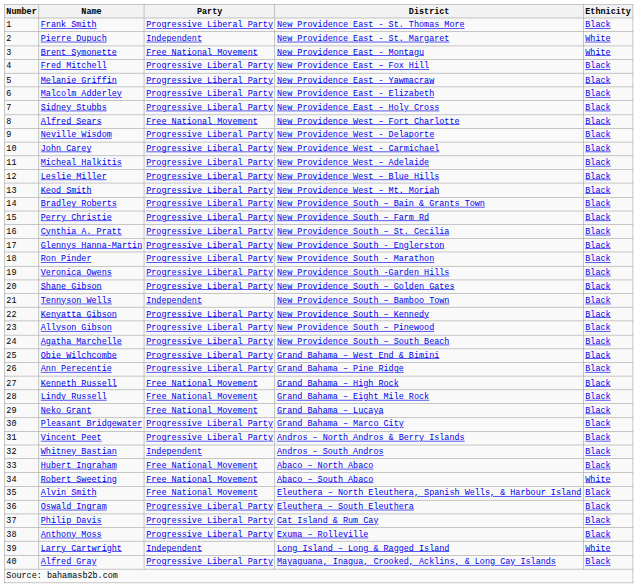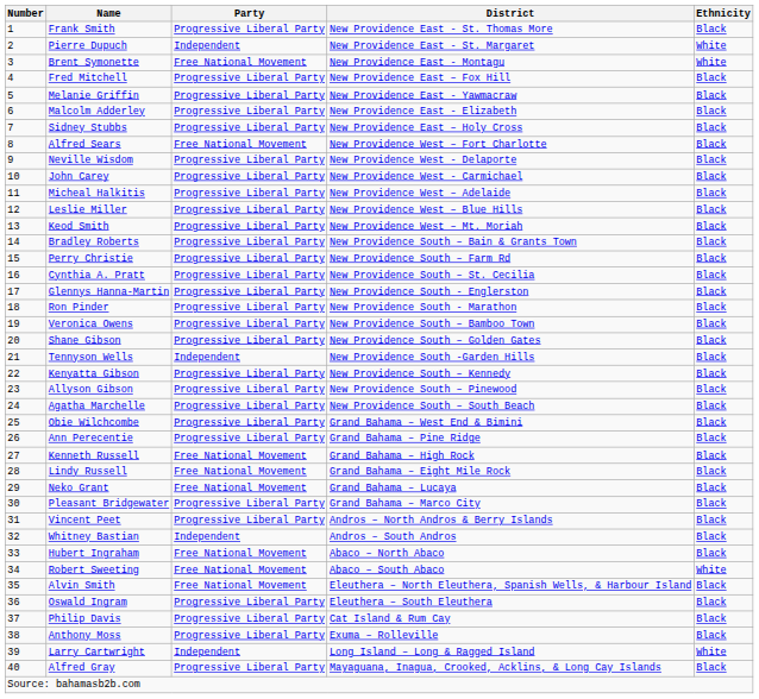 <table class="sortable wikitable sortable">
 <tr>
 <th>Number</th>
 <th>Name</th>
 <th>Party</th>
 <th>District</th>
 <th>Ethnicity</th>
 </tr>
 <tr>
 <td>1</td>
 <td><a href='#'>Frank Smith</a></td>
 <td><a href='#'>Progressive Liberal Party</a></td>
 <td><a href='#'>New Providence East - St. Thomas More</a></td>
 <td><a href='#'>Black</a></td>
 </tr>
 <tr>
 <td>2</td>
 <td><a href='#'>Pierre Dupuch</a></td>
 <td><a href='#'>Independent</a></td>
 <td><a href='#'>New Providence East - St. Margaret</a></td>
 <td><a href='#'>White</a></td>
 </tr>
 <tr>
 <td>3</td>
 <td><a href='#'>Brent Symonette</a></td>
 <td><a href='#'>Free National Movement</a></td>
 <td><a href='#'>New Providence East - Montagu</a></td>
 <td><a href='#'>White</a></td>
 </tr>
 <tr>
 <td>4</td>
 <td><a href='#'>Fred Mitchell</a></td>
 <td><a href='#'>Progressive Liberal Party</a></td>
 <td><a href='#'>New Providence East&nbsp;– Fox Hill</a></td>
 <td><a href='#'>Black</a></td>
 </tr>
 <tr>
 <td>5</td>
 <td><a href='#'>Melanie Griffin</a></td>
 <td><a href='#'>Progressive Liberal Party</a></td>
 <td><a href='#'>New Providence East - Yawmacraw</a></td>
 <td><a href='#'>Black</a></td>
 </tr>
 <tr>
 <td>6</td>
 <td><a href='#'>Malcolm Adderley</a></td>
 <td><a href='#'>Progressive Liberal Party</a></td>
 <td><a href='#'>New Providence East - Elizabeth</a></td>
 <td><a href='#'>Black</a></td>
 </tr>
 <tr>
 <td>7</td>
 <td><a href='#'>Sidney Stubbs</a></td>
 <td><a href='#'>Progressive Liberal Party</a></td>
 <td><a href='#'>New Providence East&nbsp;– Holy Cross</a></td>
 <td><a href='#'>Black</a></td>
 </tr>
 <tr>
 <td>8</td>
 <td><a href='#'>Alfred Sears</a></td>
 <td><a href='#'>Free National Movement</a></td>
 <td><a href='#'>New Providence West – Fort Charlotte</a></td>
 <td><a href='#'>Black</a></td>
 </tr>
 <tr>
 <td>9</td>
 <td><a href='#'>Neville Wisdom</a></td>
 <td><a href='#'>Progressive Liberal Party</a></td>
 <td><a href='#'>New Providence West - Delaporte</a></td>
 <td><a href='#'>Black</a></td>
 </tr>
 <tr>
 <td>10</td>
 <td><a href='#'>John Carey</a></td>
 <td><a href='#'>Progressive Liberal Party</a></td>
 <td><a href='#'>New Providence West - Carmichael</a></td>
 <td><a href='#'>Black</a></td>
 </tr>
 <tr>
 <td>11</td>
 <td><a href='#'>Micheal Halkitis</a></td>
 <td><a href='#'>Progressive Liberal Party</a></td>
 <td><a href='#'>New Providence West&nbsp;– Adelaide</a></td>
 <td><a href='#'>Black</a></td>
 </tr>
 <tr>
 <td>12</td>
 <td><a href='#'>Leslie Miller</a></td>
 <td><a href='#'>Progressive Liberal Party</a></td>
 <td><a href='#'>New Providence West&nbsp;– Blue Hills</a></td>
 <td><a href='#'>Black</a></td>
 </tr>
 <tr>
 <td>13</td>
 <td><a href='#'>Keod Smith</a></td>
 <td><a href='#'>Progressive Liberal Party</a></td>
 <td><a href='#'>New Providence West&nbsp;– Mt. Moriah</a></td>
 <td><a href='#'>Black</a></td>
 </tr>
 <tr>
 <td>14</td>
 <td><a href='#'>Bradley Roberts</a></td>
 <td><a href='#'>Progressive Liberal Party</a></td>
 <td><a href='#'>New Providence South&nbsp;– Bain & Grants Town</a></td>
 <td><a href='#'>Black</a></td>
 </tr>
 <tr>
 <td>15</td>
 <td><a href='#'>Perry Christie</a></td>
 <td><a href='#'>Progressive Liberal Party</a></td>
 <td><a href='#'>New Providence South&nbsp;– Farm Rd</a></td>
 <td><a href='#'>Black</a></td>
 </tr>
 <tr>
 <td>16</td>
 <td><a href='#'>Cynthia A. Pratt</a></td>
 <td><a href='#'>Progressive Liberal Party</a></td>
 <td><a href='#'>New Providence South&nbsp;– St. Cecilia</a></td>
 <td><a href='#'>Black</a></td>
 </tr>
 <tr>
 <td>17</td>
 <td><a href='#'>Glennys Hanna-Martin</a></td>
 <td><a href='#'>Progressive Liberal Party</a></td>
 <td><a href='#'>New Providence South - Englerston</a></td>
 <td><a href='#'>Black</a></td>
 </tr>
 <tr>
 <td>18</td>
 <td><a href='#'>Ron Pinder</a></td>
 <td><a href='#'>Progressive Liberal Party</a></td>
 <td><a href='#'>New Providence South - Marathon</a></td>
 <td><a href='#'>Black</a></td>
 </tr>
 <tr>
 <td>19</td>
 <td><a href='#'>Veronica Owens</a></td>
 <td><a href='#'>Progressive Liberal Party</a></td>
-<td><a href='#'>New Providence South -Garden Hills</a></td>
+<td><a href='#'>New Providence South&nbsp;– Bamboo Town</a></td>
 <td><a href='#'>Black</a></td>
 </tr>
 <tr>
 <td>20</td>
 <td><a href='#'>Shane Gibson</a></td>
 <td><a href='#'>Progressive Liberal Party</a></td>
 <td><a href='#'>New Providence South&nbsp;– Golden Gates</a></td>
 <td><a href='#'>Black</a></td>
 </tr>
 <tr>
 <td>21</td>
 <td><a href='#'>Tennyson Wells</a></td>
 <td><a href='#'>Independent</a></td>
-<td><a href='#'>New Providence South&nbsp;– Bamboo Town</a></td>
+<td><a href='#'>New Providence South -Garden Hills</a></td>
 <td><a href='#'>Black</a></td>
 </tr>
 <tr>
 <td>22</td>
 <td><a href='#'>Kenyatta Gibson</a></td>
 <td><a href='#'>Progressive Liberal Party</a></td>
 <td><a href='#'>New Providence South&nbsp;– Kennedy</a></td>
 <td><a href='#'>Black</a></td>
 </tr>
 <tr>
 <td>23</td>
 <td><a href='#'>Allyson Gibson</a></td>
 <td><a href='#'>Progressive Liberal Party</a></td>
 <td><a href='#'>New Providence South&nbsp;– Pinewood</a></td>
 <td><a href='#'>Black</a></td>
 </tr>
 <tr>
 <td>24</td>
 <td><a href='#'>Agatha Marchelle</a></td>
 <td><a href='#'>Progressive Liberal Party</a></td>
 <td><a href='#'>New Providence South&nbsp;– South Beach</a></td>
 <td><a href='#'>Black</a></td>
 </tr>
 <tr>
 <td>25</td>
 <td><a href='#'>Obie Wilchcombe</a></td>
 <td><a href='#'>Progressive Liberal Party</a></td>
 <td><a href='#'>Grand Bahama&nbsp;– West End & Bimini</a></td>
 <td><a href='#'>Black</a></td>
 </tr>
 <tr>
 <td>26</td>
 <td><a href='#'>Ann Perecentie</a></td>
 <td><a href='#'>Progressive Liberal Party</a></td>
 <td><a href='#'>Grand Bahama&nbsp;– Pine Ridge</a></td>
 <td><a href='#'>Black</a></td>
 </tr>
 <tr>
 <td>27</td>
 <td><a href='#'>Kenneth Russell</a></td>
 <td><a href='#'>Free National Movement</a></td>
 <td><a href='#'>Grand Bahama&nbsp;– High Rock</a></td>
 <td><a href='#'>Black</a></td>
 </tr>
 <tr>
 <td>28</td>
 <td><a href='#'>Lindy Russell</a></td>
 <td><a href='#'>Free National Movement</a></td>
 <td><a href='#'>Grand Bahama&nbsp;– Eight Mile Rock</a></td>
 <td><a href='#'>Black</a></td>
 </tr>
 <tr>
 <td>29</td>
 <td><a href='#'>Neko Grant</a></td>
 <td><a href='#'>Free National Movement</a></td>
 <td><a href='#'>Grand Bahama&nbsp;– Lucaya</a></td>
 <td><a href='#'>Black</a></td>
 </tr>
 <tr>
 <td>30</td>
 <td><a href='#'>Pleasant Bridgewater</a></td>
 <td><a href='#'>Progressive Liberal Party</a></td>
 <td><a href='#'>Grand Bahama&nbsp;– Marco City</a></td>
 <td><a href='#'>Black</a></td>
 </tr>
 <tr>
 <td>31</td>
 <td><a href='#'>Vincent Peet</a></td>
 <td><a href='#'>Progressive Liberal Party</a></td>
 <td><a href='#'>Andros&nbsp;– North Andros & Berry Islands</a></td>
 <td><a href='#'>Black</a></td>
 </tr>
 <tr>
 <td>32</td>
 <td><a href='#'>Whitney Bastian</a></td>
 <td><a href='#'>Independent</a></td>
 <td><a href='#'>Andros&nbsp;– South Andros</a></td>
 <td><a href='#'>Black</a></td>
 </tr>
 <tr>
 <td>33</td>
 <td><a href='#'>Hubert Ingraham</a></td>
 <td><a href='#'>Free National Movement</a></td>
 <td><a href='#'>Abaco&nbsp;– North Abaco</a></td>
 <td><a href='#'>Black</a></td>
 </tr>
 <tr>
 <td>34</td>
 <td><a href='#'>Robert Sweeting</a></td>
 <td><a href='#'>Free National Movement</a></td>
 <td><a href='#'>Abaco&nbsp;– South Abaco</a></td>
 <td><a href='#'>White</a></td>
 </tr>
 <tr>
 <td>35</td>
 <td><a href='#'>Alvin Smith</a></td>
 <td><a href='#'>Free National Movement</a></td>
 <td><a href='#'>Eleuthera&nbsp;– North Eleuthera, Spanish Wells, & Harbour Island</a></td>
 <td><a href='#'>Black</a></td>
 </tr>
 <tr>
 <td>36</td>
 <td><a href='#'>Oswald Ingram</a></td>
 <td><a href='#'>Progressive Liberal Party</a></td>
 <td><a href='#'>Eleuthera&nbsp;– South Eleuthera</a></td>
 <td><a href='#'>Black</a></td>
 </tr>
 <tr>
 <td>37</td>
 <td><a href='#'>Philip Davis</a></td>
 <td><a href='#'>Progressive Liberal Party</a></td>
 <td><a href='#'>Cat Island & Rum Cay</a></td>
 <td><a href='#'>Black</a></td>
 </tr>
 <tr>
 <td>38</td>
 <td><a href='#'>Anthony Moss</a></td>
 <td><a href='#'>Progressive Liberal Party</a></td>
 <td><a href='#'>Exuma&nbsp;– Rolleville</a></td>
 <td><a href='#'>Black</a></td>
 </tr>
 <tr>
 <td>39</td>
 <td><a href='#'>Larry Cartwright</a></td>
 <td><a href='#'>Independent</a></td>
 <td><a href='#'>Long Island&nbsp;– Long & Ragged Island</a></td>
 <td><a href='#'>White</a></td>
 </tr>
 <tr>
 <td>40</td>
 <td><a href='#'>Alfred Gray</a></td>
 <td><a href='#'>Progressive Liberal Party</a></td>
 <td><a href='#'>Mayaguana, Inagua, Crooked, Acklins, & Long Cay Islands</a></td>
 <td><a href='#'>Black</a></td>
 </tr>
 <tr>
 <td align=left colspan=5>Source: bahamasb2b.com</td>
 </tr>
 </table>
